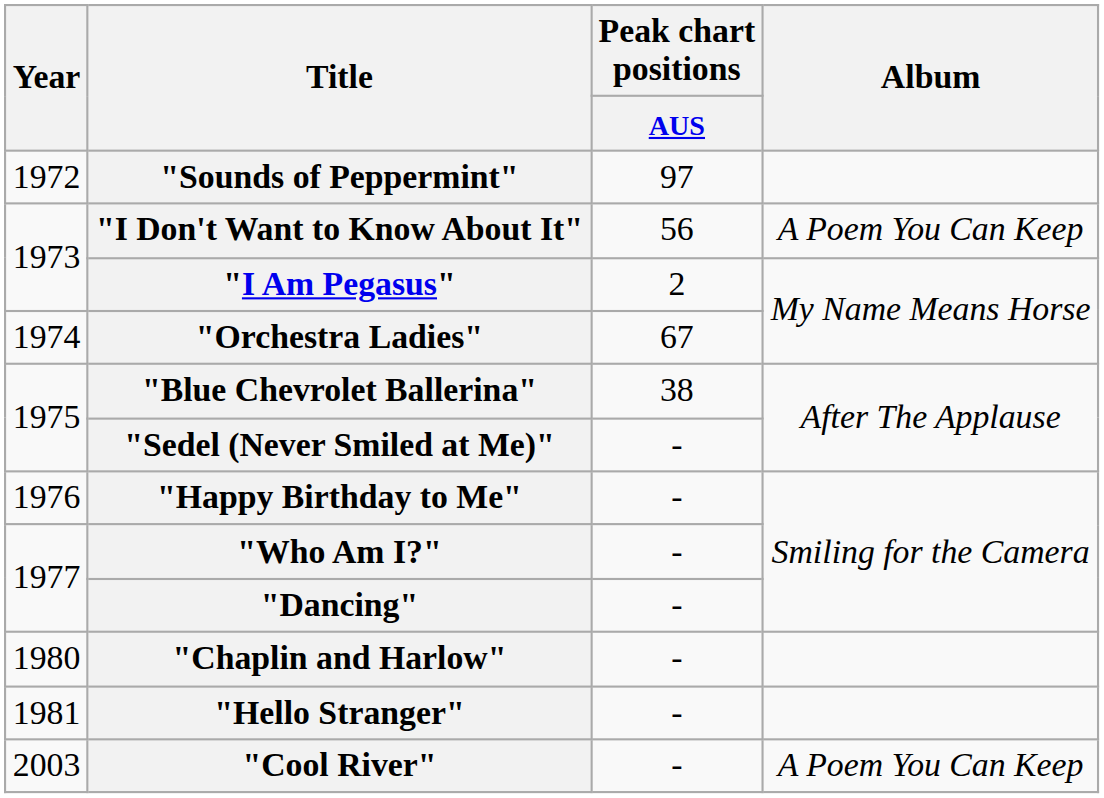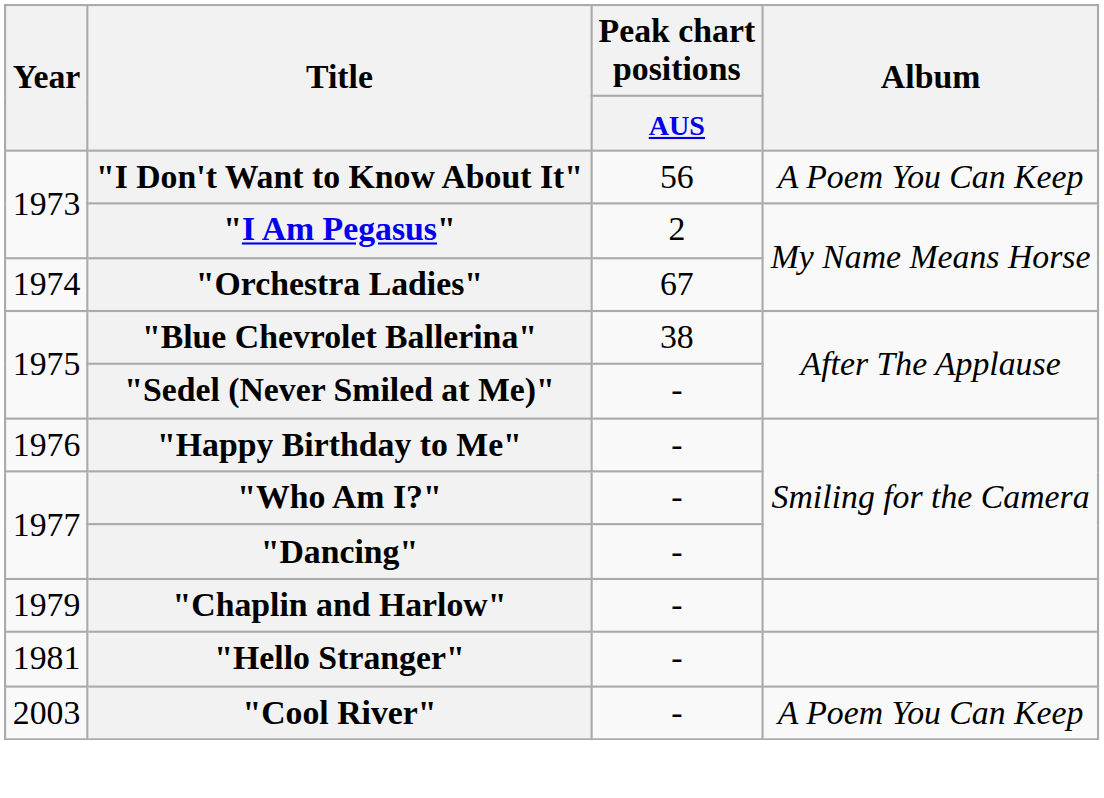 <table class="wikitable plainrowheaders" style="text-align:center;" border="1">
 <tr>
 <th scope="col" rowspan="2">Year</th>
 <th scope="col" rowspan="2">Title</th>
 <th scope="col" colspan="1">Peak chart<br>positions</th>
 <th scope="col" rowspan="2">Album</th>
 </tr>
 <tr>
 <th scope="col" style="text-align:center;"><small><a href='#'>AUS</a></small><br></th>
-</tr>
-<tr>
-<td>1972</td>
-<th scope="row">"Sounds of Peppermint"</th>
-<td style="text-align:center;">97</td>
-<td></td>
 </tr>
 <tr>
 <td rowspan="2">1973</td>
 <th scope="row">"I Don't Want to Know About It"</th>
 <td style="text-align:center;">56</td>
 <td><em>A Poem You Can Keep</em></td>
 </tr>
 <tr>
 <th scope="row">"<a href='#'>I Am Pegasus</a>"</th>
 <td style="text-align:center;">2</td>
 <td rowspan="2"><em>My Name Means Horse</em></td>
 </tr>
 <tr>
 <td>1974</td>
 <th scope="row">"Orchestra Ladies"</th>
 <td style="text-align:center;">67</td>
 </tr>
 <tr>
 <td rowspan="2">1975</td>
 <th scope="row">"Blue Chevrolet Ballerina"</th>
 <td style="text-align:center;">38</td>
 <td rowspan="2"><em>After The Applause</em></td>
 </tr>
 <tr>
 <th scope="row">"Sedel (Never Smiled at Me)"</th>
 <td style="text-align:center;">-</td>
 </tr>
 <tr>
 <td>1976</td>
 <th scope="row">"Happy Birthday to Me"</th>
 <td style="text-align:center;">-</td>
 <td rowspan="3"><em>Smiling for the Camera</em></td>
 </tr>
 <tr>
 <td rowspan="2">1977</td>
 <th scope="row">"Who Am I?"</th>
 <td style="text-align:center;">-</td>
 </tr>
 <tr>
 <th scope="row">"Dancing"</th>
 <td style="text-align:center;">-</td>
 </tr>
 <tr>
-<td>1980</td>
+<td>1979</td>
 <th scope="row">"Chaplin and Harlow"</th>
 <td style="text-align:center;">-</td>
 <td></td>
 </tr>
 <tr>
 <td>1981</td>
 <th scope="row">"Hello Stranger"</th>
 <td style="text-align:center;">-</td>
 <td></td>
 </tr>
 <tr>
 <td>2003</td>
 <th scope="row">"Cool River"</th>
 <td style="text-align:center;">-</td>
 <td><em>A Poem You Can Keep</em></td>
 </tr>
 </table>
